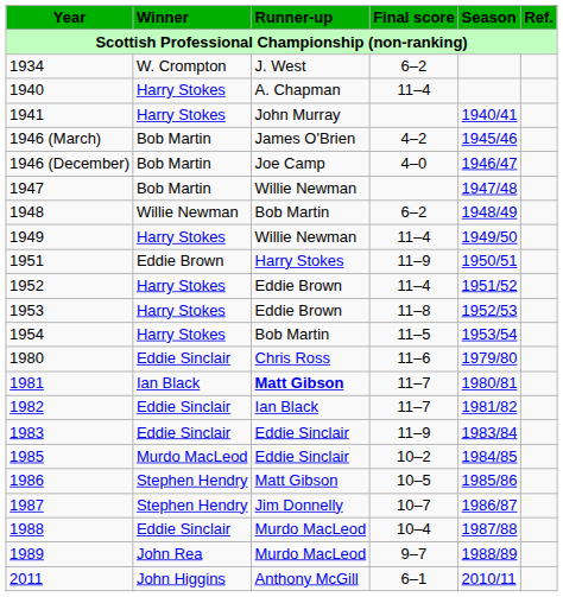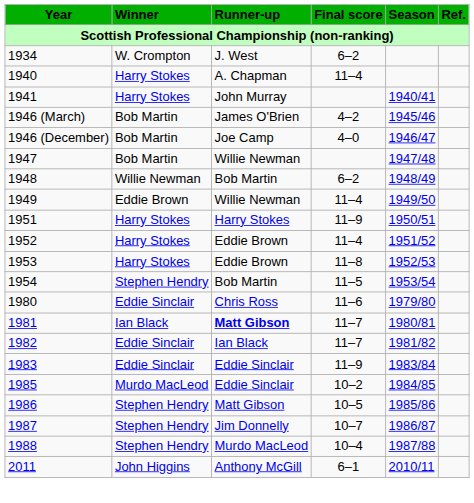 <table class="wikitable" style="margin: auto">
 <tr>
 <th style="text-align: center; background-color: #00af00">Year</th>
 <th style="text-align: left; background-color: #00af00">Winner</th>
 <th style="text-align: left; background-color: #00af00">Runner-up</th>
 <th style="text-align: left; background-color: #00af00">Final score</th>
 <th style="text-align: left; background-color: #00af00">Season</th>
 <th style="text-align: left; background-color: #00af00">Ref.</th>
 </tr>
 <tr>
 <th colspan=6 style="text-align: center; background-color:#c0ffc0">Scottish Professional Championship (non-ranking)</th>
 </tr>
 <tr>
 <td>1934</td>
 <td>W. Crompton</td>
 <td>J. West</td>
 <td style="text-align: center">6–2</td>
 <td></td>
 <td></td>
 </tr>
 <tr>
 <td>1940</td>
 <td><a href='#'>Harry Stokes</a></td>
 <td>A. Chapman</td>
 <td style="text-align: center">11–4</td>
 <td></td>
 <td></td>
 </tr>
 <tr>
 <td>1941</td>
 <td><a href='#'>Harry Stokes</a></td>
 <td>John Murray</td>
 <td style="text-align: center"></td>
 <td><a href='#'>1940/41</a></td>
 <td></td>
 </tr>
 <tr>
 <td>1946 (March)</td>
 <td>Bob Martin</td>
 <td>James O'Brien</td>
 <td style="text-align: center">4–2</td>
 <td><a href='#'>1945/46</a></td>
 <td></td>
 </tr>
 <tr>
 <td>1946 (December)</td>
 <td>Bob Martin</td>
 <td>Joe Camp</td>
 <td style="text-align: center">4–0</td>
 <td><a href='#'>1946/47</a></td>
 <td></td>
 </tr>
 <tr>
 <td>1947</td>
 <td>Bob Martin</td>
 <td>Willie Newman</td>
 <td style="text-align: center"></td>
 <td><a href='#'>1947/48</a></td>
 <td></td>
 </tr>
 <tr>
 <td>1948</td>
 <td>Willie Newman</td>
 <td>Bob Martin</td>
 <td style="text-align: center">6–2</td>
 <td><a href='#'>1948/49</a></td>
 <td></td>
 </tr>
 <tr>
 <td>1949</td>
-<td><a href='#'>Harry Stokes</a></td>
+<td>Eddie Brown</td>
 <td>Willie Newman</td>
 <td style="text-align: center">11–4</td>
 <td><a href='#'>1949/50</a></td>
 <td></td>
 </tr>
 <tr>
 <td>1951</td>
-<td>Eddie Brown</td>
+<td><a href='#'>Harry Stokes</a></td>
 <td><a href='#'>Harry Stokes</a></td>
 <td style="text-align: center">11–9</td>
 <td><a href='#'>1950/51</a></td>
 <td></td>
 </tr>
 <tr>
 <td>1952</td>
 <td><a href='#'>Harry Stokes</a></td>
 <td>Eddie Brown</td>
 <td style="text-align: center">11–4</td>
 <td><a href='#'>1951/52</a></td>
 <td></td>
 </tr>
 <tr>
 <td>1953</td>
 <td><a href='#'>Harry Stokes</a></td>
 <td>Eddie Brown</td>
 <td style="text-align: center">11–8</td>
 <td><a href='#'>1952/53</a></td>
 <td></td>
 </tr>
 <tr>
 <td>1954</td>
-<td><a href='#'>Harry Stokes</a></td>
+<td><a href='#'>Stephen Hendry</a></td>
 <td>Bob Martin</td>
 <td style="text-align: center">11–5</td>
 <td><a href='#'>1953/54</a></td>
 <td></td>
 </tr>
 <tr>
 <td>1980</td>
 <td><a href='#'>Eddie Sinclair</a></td>
 <td><a href='#'>Chris Ross</a></td>
 <td style="text-align: center">11–6</td>
 <td><a href='#'>1979/80</a></td>
 <td></td>
 </tr>
 <tr>
 <td><a href='#'>1981</a></td>
 <td><a href='#'>Ian Black</a></td>
 <td><strong><a href='#'>Matt Gibson</a></strong></td>
 <td style="text-align: center">11–7</td>
 <td><a href='#'>1980/81</a></td>
 <td></td>
 </tr>
 <tr>
 <td><a href='#'>1982</a></td>
 <td><a href='#'>Eddie Sinclair</a></td>
 <td><a href='#'>Ian Black</a></td>
 <td style="text-align: center">11–7</td>
 <td><a href='#'>1981/82</a></td>
 <td></td>
 </tr>
 <tr>
 <td><a href='#'>1983</a></td>
 <td><a href='#'>Eddie Sinclair</a></td>
 <td><a href='#'>Eddie Sinclair</a></td>
 <td style="text-align: center">11–9</td>
 <td><a href='#'>1983/84</a></td>
 <td></td>
 </tr>
 <tr>
 <td><a href='#'>1985</a></td>
 <td><a href='#'>Murdo MacLeod</a></td>
 <td><a href='#'>Eddie Sinclair</a></td>
 <td style="text-align: center">10–2</td>
 <td><a href='#'>1984/85</a></td>
 <td></td>
 </tr>
 <tr>
 <td><a href='#'>1986</a></td>
 <td><a href='#'>Stephen Hendry</a></td>
 <td><a href='#'>Matt Gibson</a></td>
 <td style="text-align: center">10–5</td>
 <td><a href='#'>1985/86</a></td>
 <td></td>
 </tr>
 <tr>
 <td><a href='#'>1987</a></td>
 <td><a href='#'>Stephen Hendry</a></td>
 <td><a href='#'>Jim Donnelly</a></td>
 <td style="text-align: center">10–7</td>
 <td><a href='#'>1986/87</a></td>
 <td></td>
 </tr>
 <tr>
 <td><a href='#'>1988</a></td>
-<td><a href='#'>Eddie Sinclair</a></td>
+<td><a href='#'>Stephen Hendry</a></td>
 <td><a href='#'>Murdo MacLeod</a></td>
 <td style="text-align: center">10–4</td>
 <td><a href='#'>1987/88</a></td>
-<td></td>
-</tr>
-<tr>
-<td><a href='#'>1989</a></td>
-<td><a href='#'>John Rea</a></td>
-<td><a href='#'>Murdo MacLeod</a></td>
-<td style="text-align: center">9–7</td>
-<td><a href='#'>1988/89</a></td>
 <td></td>
 </tr>
 <tr>
 <td><a href='#'>2011</a></td>
 <td><a href='#'>John Higgins</a></td>
 <td><a href='#'>Anthony McGill</a></td>
 <td style="text-align: center">6–1</td>
 <td><a href='#'>2010/11</a></td>
 <td></td>
 </tr>
 </table>
